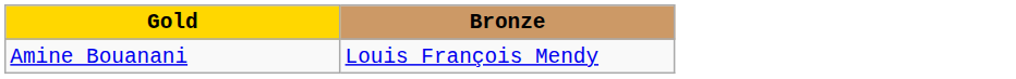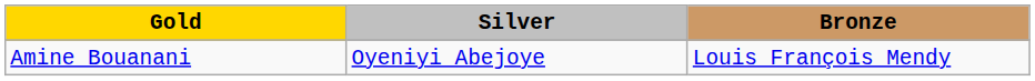 <table class="wikitable" style="text-align:left">
 <tr align="center">
 <td width=200 bgcolor=gold><strong>Gold</strong></td>
+<td width=200 bgcolor=silver><strong>Silver</strong></td>
 <td width=200 bgcolor=CC9966><strong>Bronze</strong></td>
 </tr>
 <tr>
 <td><a href='#'>Amine Bouanani</a><br></td>
+<td><a href='#'>Oyeniyi Abejoye</a><br></td>
 <td><a href='#'>Louis François Mendy</a><br></td>
 </tr>
 </table>
